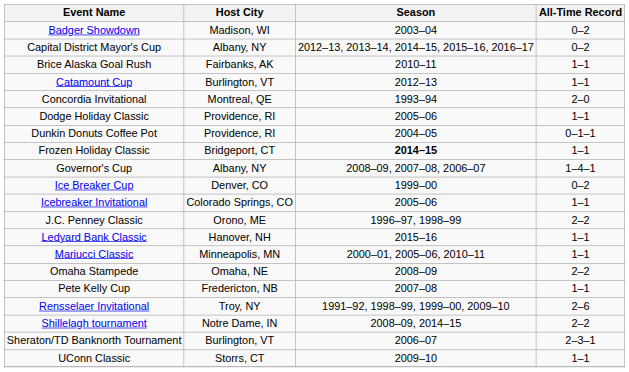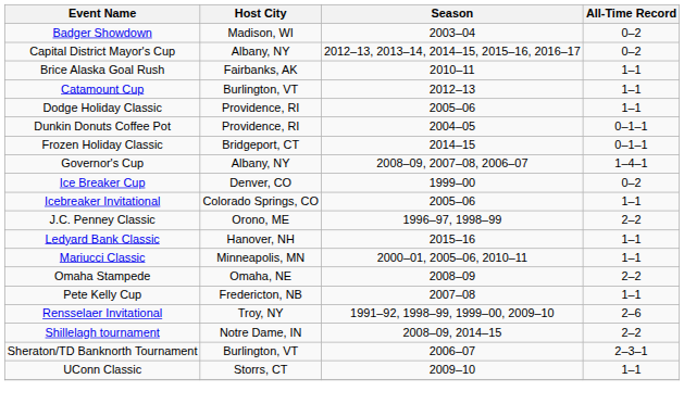 <table class="wikitable sortable" style="text-align: center;">
 <tr>
 <th>Event Name</th>
 <th>Host City</th>
 <th>Season</th>
 <th>All-Time Record</th>
 </tr>
 <tr>
 <td><a href='#'>Badger Showdown</a></td>
 <td>Madison, WI</td>
 <td>2003–04</td>
 <td>0–2</td>
 </tr>
 <tr>
 <td>Capital District Mayor's Cup</td>
 <td>Albany, NY</td>
 <td>2012–13, 2013–14, 2014–15, 2015–16, 2016–17</td>
 <td>0–2</td>
 </tr>
 <tr>
 <td>Brice Alaska Goal Rush</td>
 <td>Fairbanks, AK</td>
 <td>2010–11</td>
 <td>1–1</td>
 </tr>
 <tr>
 <td><a href='#'>Catamount Cup</a></td>
 <td>Burlington, VT</td>
 <td>2012–13</td>
 <td>1–1</td>
 </tr>
 <tr>
-<td>Concordia Invitational</td>
-<td>Montreal, QE</td>
-<td>1993–94</td>
-<td>2–0</td>
-</tr>
-<tr>
 <td>Dodge Holiday Classic</td>
 <td>Providence, RI</td>
 <td>2005–06</td>
 <td>1–1</td>
 </tr>
 <tr>
 <td>Dunkin Donuts Coffee Pot</td>
 <td>Providence, RI</td>
 <td>2004–05</td>
 <td>0–1–1</td>
 </tr>
 <tr>
 <td>Frozen Holiday Classic</td>
 <td>Bridgeport, CT</td>
-<td><strong>2014–15</strong></td>
-<td>1–1</td>
+<td>2014–15</td>
+<td>0–1–1</td>
 </tr>
 <tr>
 <td>Governor's Cup</td>
 <td>Albany, NY</td>
 <td>2008–09, 2007–08, 2006–07</td>
 <td>1–4–1</td>
 </tr>
 <tr>
 <td><a href='#'>Ice Breaker Cup</a></td>
 <td>Denver, CO</td>
 <td>1999–00</td>
 <td>0–2</td>
 </tr>
 <tr>
 <td><a href='#'>Icebreaker Invitational</a></td>
 <td>Colorado Springs, CO</td>
 <td>2005–06</td>
 <td>1–1</td>
 </tr>
 <tr>
 <td>J.C. Penney Classic</td>
 <td>Orono, ME</td>
 <td>1996–97, 1998–99</td>
 <td>2–2</td>
 </tr>
 <tr>
 <td><a href='#'>Ledyard Bank Classic</a></td>
 <td>Hanover, NH</td>
 <td>2015–16</td>
 <td>1–1</td>
 </tr>
 <tr>
 <td><a href='#'>Mariucci Classic</a></td>
 <td>Minneapolis, MN</td>
 <td>2000–01, 2005–06, 2010–11</td>
 <td>1–1</td>
 </tr>
 <tr>
 <td>Omaha Stampede</td>
 <td>Omaha, NE</td>
 <td>2008–09</td>
 <td>2–2</td>
 </tr>
 <tr>
 <td>Pete Kelly Cup</td>
 <td>Fredericton, NB</td>
 <td>2007–08</td>
 <td>1–1</td>
 </tr>
 <tr>
 <td><a href='#'>Rensselaer Invitational</a></td>
 <td>Troy, NY</td>
 <td>1991–92, 1998–99, 1999–00, 2009–10</td>
 <td>2–6</td>
 </tr>
 <tr>
 <td><a href='#'>Shillelagh tournament</a></td>
 <td>Notre Dame, IN</td>
 <td>2008–09, 2014–15</td>
 <td>2–2</td>
 </tr>
 <tr>
 <td>Sheraton/TD Banknorth Tournament</td>
 <td>Burlington, VT</td>
 <td>2006–07</td>
 <td>2–3–1</td>
 </tr>
 <tr>
 <td>UConn Classic</td>
 <td>Storrs, CT</td>
 <td>2009–10</td>
 <td>1–1</td>
 </tr>
 <tr>
 </tr>
 </table>
